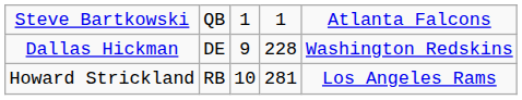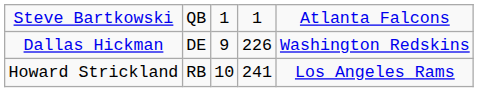 <table class=wikitable style="text-align:center">
 <tr>
 <td><a href='#'>Steve Bartkowski</a></td>
 <td>QB</td>
 <td>1</td>
 <td>1</td>
 <td><a href='#'>Atlanta Falcons</a></td>
 </tr>
 <tr>
 <td><a href='#'>Dallas Hickman</a></td>
 <td>DE</td>
 <td>9</td>
-<td>228</td>
+<td>226</td>
 <td><a href='#'>Washington Redskins</a></td>
 </tr>
 <tr>
 <td>Howard Strickland</td>
 <td>RB</td>
 <td>10</td>
-<td>281</td>
+<td>241</td>
 <td><a href='#'>Los Angeles Rams</a></td>
 </tr>
 </table>
